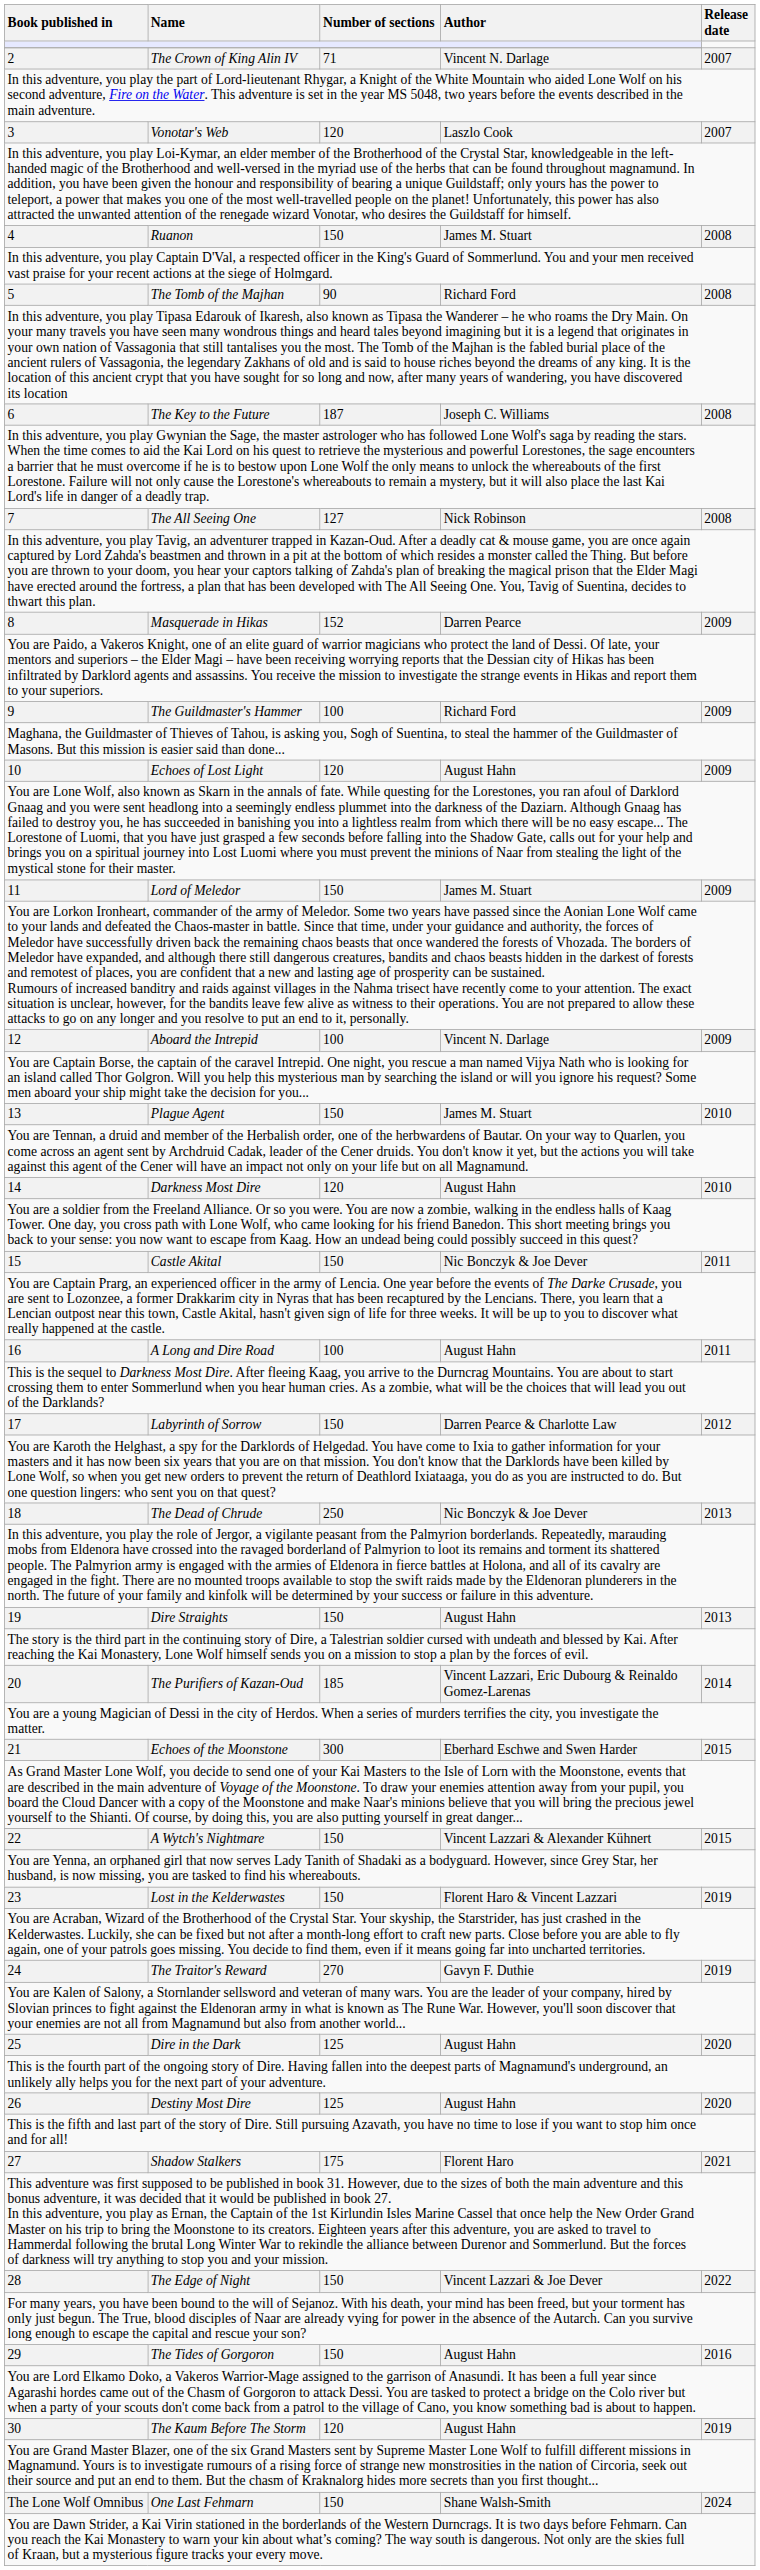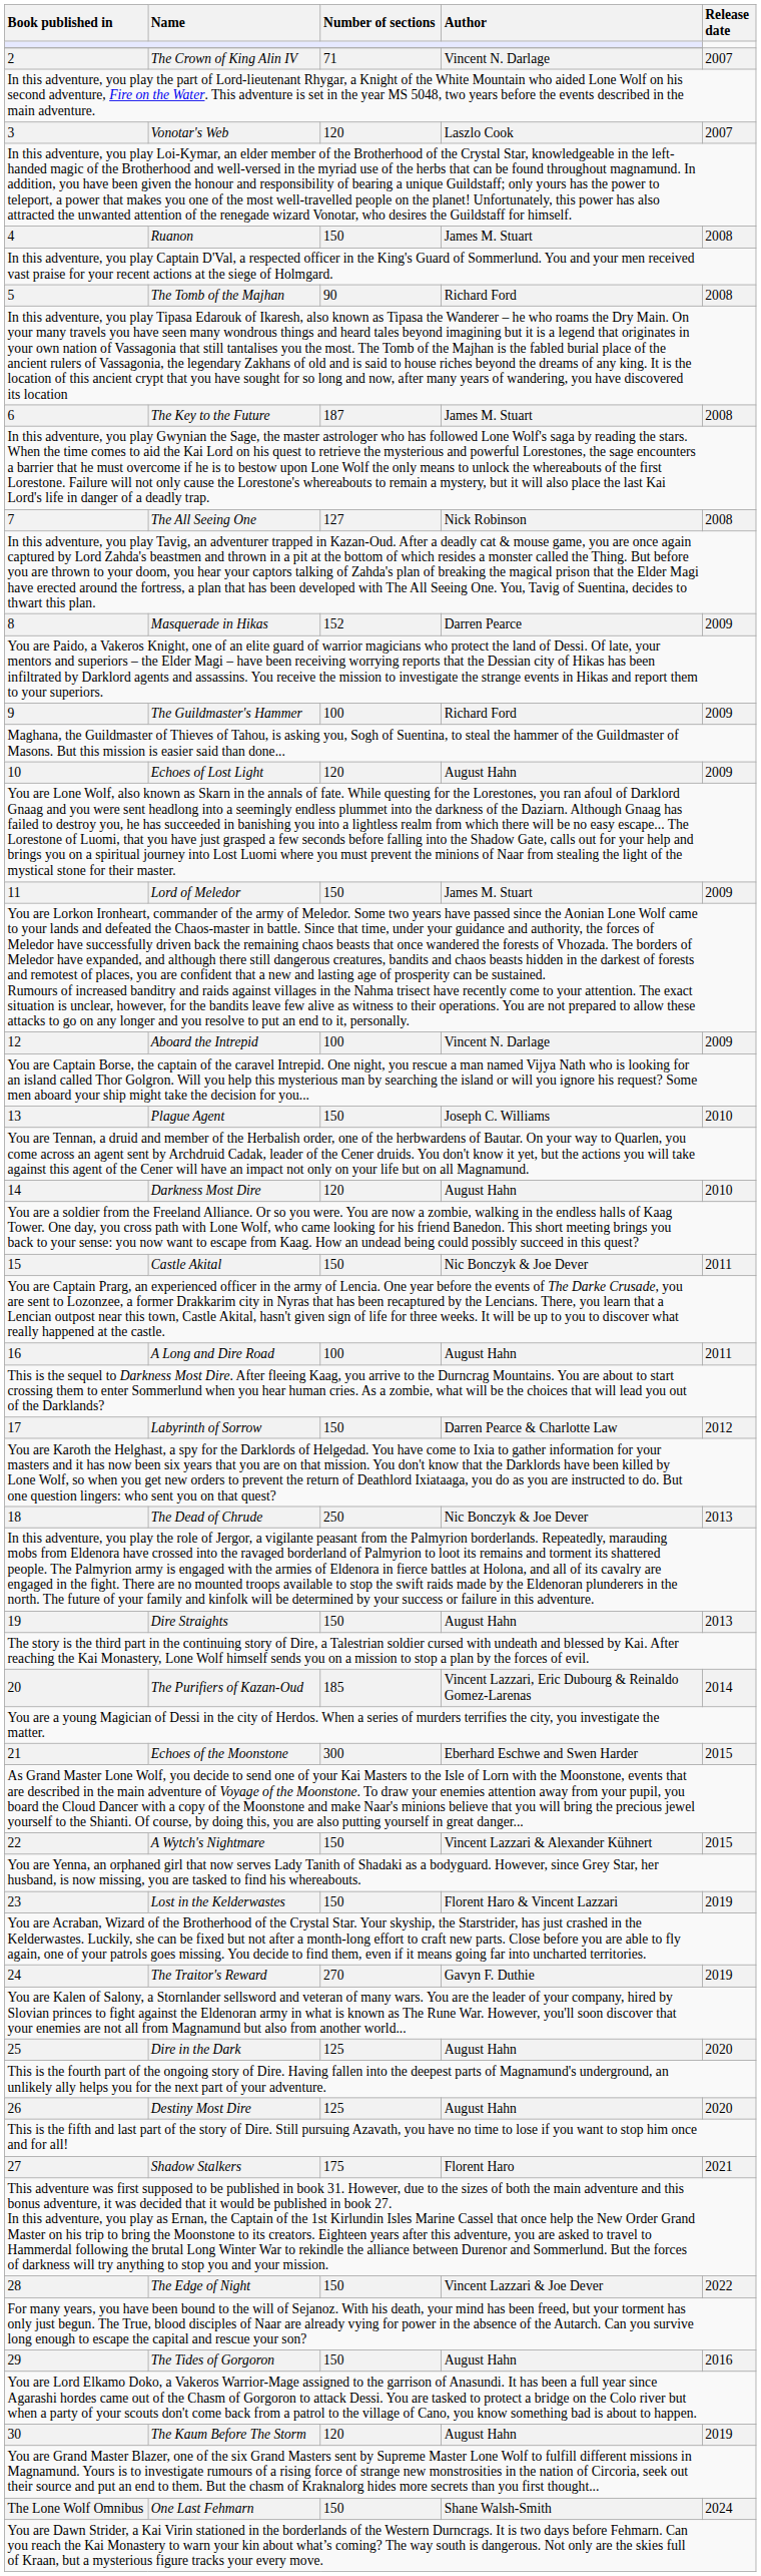 <table class="wikitable" width="100%">
 <tr>
 <th style="text-align:left;">Book published in</th>
 <th style="text-align:left;">Name</th>
 <th style="text-align:left;">Number of sections</th>
 <th style="text-align:left;">Author</th>
 <th style="text-align:left;">Release date</th>
 </tr>
 <tr>
 <td colspan="4" bgcolor="#e6e9ff"></td>
 </tr>
 <tr>
 </tr>
 <tr bgcolor="#F2F2F2" align="left">
 <td>2</td>
 <td><em>The Crown of King Alin IV</em></td>
 <td>71</td>
 <td>Vincent N. Darlage</td>
 <td>2007</td>
 </tr>
 <tr>
 <td colspan="4" style="border: none; vertical-align: top;">In this adventure, you play the part of Lord-lieutenant Rhygar, a Knight of the White Mountain who aided Lone Wolf on his second adventure, <em><a href='#'>Fire on the Water</a></em>. This adventure is set in the year MS 5048, two years before the events described in the main adventure.</td>
 </tr>
 <tr bgcolor="#F2F2F2" align="left">
 <td>3</td>
 <td><em>Vonotar's Web</em></td>
 <td>120</td>
 <td>Laszlo Cook</td>
 <td>2007</td>
 </tr>
 <tr>
 <td colspan="4" style="border: none; vertical-align: top;">In this adventure, you play Loi-Kymar, an elder member of the Brotherhood of the Crystal Star, knowledgeable in the left-handed magic of the Brotherhood and well-versed in the myriad use of the herbs that can be found throughout magnamund. In addition, you have been given the honour and responsibility of bearing a unique Guildstaff; only yours has the power to teleport, a power that makes you one of the most well-travelled people on the planet! Unfortunately, this power has also attracted the unwanted attention of the renegade wizard Vonotar, who desires the Guildstaff for himself.</td>
 </tr>
 <tr bgcolor="#F2F2F2" align="left">
 <td>4</td>
 <td><em>Ruanon</em></td>
 <td>150</td>
 <td>James M. Stuart</td>
 <td>2008</td>
 </tr>
 <tr>
 <td colspan="4" style="border: none; vertical-align: top;">In this adventure, you play Captain D'Val, a respected officer in the King's Guard of Sommerlund. You and your men received vast praise for your recent actions at the siege of Holmgard.</td>
 </tr>
 <tr bgcolor="#F2F2F2" align="left">
 <td>5</td>
 <td><em>The Tomb of the Majhan</em></td>
 <td>90</td>
 <td>Richard Ford</td>
 <td>2008</td>
 </tr>
 <tr>
 <td colspan="4" style="border: none; vertical-align: top;">In this adventure, you play Tipasa Edarouk of Ikaresh, also known as Tipasa the Wanderer – he who roams the Dry Main. On your many travels you have seen many wondrous things and heard tales beyond imagining but it is a legend that originates in your own nation of Vassagonia that still tantalises you the most. The Tomb of the Majhan is the fabled burial place of the ancient rulers of Vassagonia, the legendary Zakhans of old and is said to house riches beyond the dreams of any king. It is the location of this ancient crypt that you have sought for so long and now, after many years of wandering, you have discovered its location</td>
 </tr>
 <tr bgcolor="#F2F2F2" align="left">
 <td>6</td>
 <td><em>The Key to the Future</em></td>
 <td>187</td>
-<td>Joseph C. Williams</td>
+<td>James M. Stuart</td>
 <td>2008</td>
 </tr>
 <tr>
 <td colspan="4" style="border: none; vertical-align: top;">In this adventure, you play Gwynian the Sage, the master astrologer who has followed Lone Wolf's saga by reading the stars. When the time comes to aid the Kai Lord on his quest to retrieve the mysterious and powerful Lorestones, the sage encounters a barrier that he must overcome if he is to bestow upon Lone Wolf the only means to unlock the whereabouts of the first Lorestone. Failure will not only cause the Lorestone's whereabouts to remain a mystery, but it will also place the last Kai Lord's life in danger of a deadly trap.</td>
 </tr>
 <tr bgcolor="#F2F2F2" align="left">
 <td>7</td>
 <td><em>The All Seeing One</em></td>
 <td>127</td>
 <td>Nick Robinson</td>
 <td>2008</td>
 </tr>
 <tr>
 <td colspan="4" style="border: none; vertical-align: top;">In this adventure, you play Tavig, an adventurer trapped in Kazan-Oud. After a deadly cat & mouse game, you are once again captured by Lord Zahda's beastmen and thrown in a pit at the bottom of which resides a monster called the Thing. But before you are thrown to your doom, you hear your captors talking of Zahda's plan of breaking the magical prison that the Elder Magi have erected around the fortress, a plan that has been developed with The All Seeing One. You, Tavig of Suentina, decides to thwart this plan.</td>
 </tr>
 <tr bgcolor="#F2F2F2" align="left">
 <td>8</td>
 <td><em>Masquerade in Hikas</em></td>
 <td>152</td>
 <td>Darren Pearce</td>
 <td>2009</td>
 </tr>
 <tr>
 <td colspan="4" style="border: none; vertical-align: top;">You are Paido, a Vakeros Knight, one of an elite guard of warrior magicians who protect the land of Dessi. Of late, your mentors and superiors – the Elder Magi – have been receiving worrying reports that the Dessian city of Hikas has been infiltrated by Darklord agents and assassins. You receive the mission to investigate the strange events in Hikas and report them to your superiors.</td>
 </tr>
 <tr bgcolor="#F2F2F2" align="left">
 <td>9</td>
 <td><em>The Guildmaster's Hammer</em></td>
 <td>100</td>
 <td>Richard Ford</td>
 <td>2009</td>
 </tr>
 <tr>
 <td colspan="4" style="border: none; vertical-align: top;">Maghana, the Guildmaster of Thieves of Tahou, is asking you, Sogh of Suentina, to steal the hammer of the Guildmaster of Masons. But this mission is easier said than done...</td>
 </tr>
 <tr bgcolor="#F2F2F2" align="left">
 <td>10</td>
 <td><em>Echoes of Lost Light</em></td>
 <td>120</td>
 <td>August Hahn</td>
 <td>2009</td>
 </tr>
 <tr>
 <td colspan="4" style="border: none; vertical-align: top;">You are Lone Wolf, also known as Skarn in the annals of fate. While questing for the Lorestones, you ran afoul of Darklord Gnaag and you were sent headlong into a seemingly endless plummet into the darkness of the Daziarn. Although Gnaag has failed to destroy you, he has succeeded in banishing you into a lightless realm from which there will be no easy escape... The Lorestone of Luomi, that you have just grasped a few seconds before falling into the Shadow Gate, calls out for your help and brings you on a spiritual journey into Lost Luomi where you must prevent the minions of Naar from stealing the light of the mystical stone for their master.</td>
 </tr>
 <tr bgcolor="#F2F2F2" align="left">
 <td>11</td>
 <td><em>Lord of Meledor</em></td>
 <td>150</td>
 <td>James M. Stuart</td>
 <td>2009</td>
 </tr>
 <tr>
 <td colspan="4" style="border: none; vertical-align: top;">You are Lorkon Ironheart, commander of the army of Meledor. Some two years have passed since the Aonian Lone Wolf came to your lands and defeated the Chaos-master in battle. Since that time, under your guidance and authority, the forces of Meledor have successfully driven back the remaining chaos beasts that once wandered the forests of Vhozada. The borders of Meledor have expanded, and although there still dangerous creatures, bandits and chaos beasts hidden in the darkest of forests and remotest of places, you are confident that a new and lasting age of prosperity can be sustained.<br>Rumours of increased banditry and raids against villages in the Nahma trisect have recently come to your attention. The exact situation is unclear, however, for the bandits leave few alive as witness to their operations. You are not prepared to allow these attacks to go on any longer and you resolve to put an end to it, personally.</td>
 </tr>
 <tr bgcolor="#F2F2F2" align="left">
 <td>12</td>
 <td><em>Aboard the Intrepid</em></td>
 <td>100</td>
 <td>Vincent N. Darlage</td>
 <td>2009</td>
 </tr>
 <tr>
 <td colspan="4" style="border: none; vertical-align: top;">You are Captain Borse, the captain of the caravel Intrepid. One night, you rescue a man named Vijya Nath who is looking for an island called Thor Golgron. Will you help this mysterious man by searching the island or will you ignore his request? Some men aboard your ship might take the decision for you...</td>
 </tr>
 <tr bgcolor="#F2F2F2" align="left">
 <td>13</td>
 <td><em>Plague Agent</em></td>
 <td>150</td>
-<td>James M. Stuart</td>
+<td>Joseph C. Williams</td>
 <td>2010</td>
 </tr>
 <tr>
 <td colspan="4" style="border: none; vertical-align: top;">You are Tennan, a druid and member of the Herbalish order, one of the herbwardens of Bautar. On your way to Quarlen, you come across an agent sent by Archdruid Cadak, leader of the Cener druids. You don't know it yet, but the actions you will take against this agent of the Cener will have an impact not only on your life but on all Magnamund.</td>
 </tr>
 <tr bgcolor="#F2F2F2" align="left">
 <td>14</td>
 <td><em>Darkness Most Dire</em></td>
 <td>120</td>
 <td>August Hahn</td>
 <td>2010</td>
 </tr>
 <tr>
 <td colspan="4" style="border: none; vertical-align: top;">You are a soldier from the Freeland Alliance. Or so you were. You are now a zombie, walking in the endless halls of Kaag Tower. One day, you cross path with Lone Wolf, who came looking for his friend Banedon. This short meeting brings you back to your sense: you now want to escape from Kaag. How an undead being could possibly succeed in this quest?</td>
 </tr>
 <tr bgcolor="#F2F2F2" align="left">
 <td>15</td>
 <td><em>Castle Akital</em></td>
 <td>150</td>
 <td>Nic Bonczyk & Joe Dever</td>
 <td>2011</td>
 </tr>
 <tr>
 <td colspan="4" style="border: none; vertical-align: top;">You are Captain Prarg, an experienced officer in the army of Lencia. One year before the events of <em>The Darke Crusade</em>, you are sent to Lozonzee, a former Drakkarim city in Nyras that has been recaptured by the Lencians. There, you learn that a Lencian outpost near this town, Castle Akital, hasn't given sign of life for three weeks. It will be up to you to discover what really happened at the castle.</td>
 </tr>
 <tr bgcolor="#F2F2F2" align="left">
 <td>16</td>
 <td><em>A Long and Dire Road</em></td>
 <td>100</td>
 <td>August Hahn</td>
 <td>2011</td>
 </tr>
 <tr>
 <td colspan="4" style="border: none; vertical-align: top;">This is the sequel to <em>Darkness Most Dire</em>. After fleeing Kaag, you arrive to the Durncrag Mountains. You are about to start crossing them to enter Sommerlund when you hear human cries. As a zombie, what will be the choices that will lead you out of the Darklands?</td>
 </tr>
 <tr bgcolor="#F2F2F2" align="left">
 <td>17</td>
 <td><em>Labyrinth of Sorrow</em></td>
 <td>150</td>
 <td>Darren Pearce & Charlotte Law</td>
 <td>2012</td>
 </tr>
 <tr>
 <td colspan="4" style="border: none; vertical-align: top;">You are Karoth the Helghast, a spy for the Darklords of Helgedad. You have come to Ixia to gather information for your masters and it has now been six years that you are on that mission. You don't know that the Darklords have been killed by Lone Wolf, so when you get new orders to prevent the return of Deathlord Ixiataaga, you do as you are instructed to do. But one question lingers: who sent you on that quest?</td>
 </tr>
 <tr bgcolor="#F2F2F2" align="left">
 <td>18</td>
 <td><em>The Dead of Chrude</em></td>
 <td>250</td>
 <td>Nic Bonczyk & Joe Dever</td>
 <td>2013</td>
 </tr>
 <tr>
 <td colspan="4" style="border: none; vertical-align: top;">In this adventure, you play the role of Jergor, a vigilante peasant from the Palmyrion borderlands. Repeatedly, marauding mobs from Eldenora have crossed into the ravaged borderland of Palmyrion to loot its remains and torment its shattered people. The Palmyrion army is engaged with the armies of Eldenora in fierce battles at Holona, and all of its cavalry are engaged in the fight. There are no mounted troops available to stop the swift raids made by the Eldenoran plunderers in the north. The future of your family and kinfolk will be determined by your success or failure in this adventure.</td>
 </tr>
 <tr bgcolor="#F2F2F2" align="left">
 <td>19</td>
 <td><em>Dire Straights</em></td>
 <td>150</td>
 <td>August Hahn</td>
 <td>2013</td>
 </tr>
 <tr>
 <td colspan="4" style="border: none; vertical-align: top;">The story is the third part in the continuing story of Dire, a Talestrian soldier cursed with undeath and blessed by Kai. After reaching the Kai Monastery, Lone Wolf himself sends you on a mission to stop a plan by the forces of evil.</td>
 </tr>
 <tr bgcolor="#F2F2F2" align="left">
 <td>20</td>
 <td><em>The Purifiers of Kazan-Oud</em></td>
 <td>185</td>
 <td>Vincent Lazzari, Eric Dubourg & Reinaldo Gomez-Larenas</td>
 <td>2014</td>
 </tr>
 <tr>
 <td colspan="4" style="border: none; vertical-align: top;">You are a young Magician of Dessi in the city of Herdos. When a series of murders terrifies the city, you investigate the matter.</td>
 </tr>
 <tr bgcolor="#F2F2F2" align="left">
 <td>21</td>
 <td><em>Echoes of the Moonstone</em></td>
 <td>300</td>
 <td>Eberhard Eschwe and Swen Harder</td>
 <td>2015</td>
 </tr>
 <tr>
 <td colspan="4" style="border: none; vertical-align: top;">As Grand Master Lone Wolf, you decide to send one of your Kai Masters to the Isle of Lorn with the Moonstone, events that are described in the main adventure of <em>Voyage of the Moonstone</em>. To draw your enemies attention away from your pupil, you board the Cloud Dancer with a copy of the Moonstone and make Naar's minions believe that you will bring the precious jewel yourself to the Shianti. Of course, by doing this, you are also putting yourself in great danger...</td>
 </tr>
 <tr bgcolor="#F2F2F2" align="left">
 <td>22</td>
 <td><em>A Wytch's Nightmare</em></td>
 <td>150</td>
 <td>Vincent Lazzari & Alexander Kühnert</td>
 <td>2015</td>
 </tr>
 <tr>
 <td colspan="4" style="border: none; vertical-align: top;">You are Yenna, an orphaned girl that now serves Lady Tanith of Shadaki as a bodyguard. However, since Grey Star, her husband, is now missing, you are tasked to find his whereabouts.</td>
 </tr>
 <tr bgcolor="#F2F2F2" align="left">
 <td>23</td>
 <td><em>Lost in the Kelderwastes</em></td>
 <td>150</td>
 <td>Florent Haro & Vincent Lazzari</td>
 <td>2019</td>
 </tr>
 <tr>
 <td colspan="4" style="border: none; vertical-align: top;">You are Acraban, Wizard of the Brotherhood of the Crystal Star. Your skyship, the Starstrider, has just crashed in the Kelderwastes. Luckily, she can be fixed but not after a month-long effort to craft new parts. Close before you are able to fly again, one of your patrols goes missing. You decide to find them, even if it means going far into uncharted territories.</td>
 </tr>
 <tr bgcolor="#F2F2F2" align="left">
 <td>24</td>
 <td><em>The Traitor's Reward</em></td>
 <td>270</td>
 <td>Gavyn F. Duthie</td>
 <td>2019</td>
 </tr>
 <tr>
 <td colspan="4" style="border: none; vertical-align: top;">You are Kalen of Salony, a Stornlander sellsword and veteran of many wars. You are the leader of your company, hired by Slovian princes to fight against the Eldenoran army in what is known as The Rune War. However, you'll soon discover that your enemies are not all from Magnamund but also from another world...</td>
 </tr>
 <tr bgcolor="#F2F2F2" align="left">
 <td>25</td>
 <td><em>Dire in the Dark</em></td>
 <td>125</td>
 <td>August Hahn</td>
 <td>2020</td>
 </tr>
 <tr>
 <td colspan="4" style="border: none; vertical-align: top;">This is the fourth part of the ongoing story of Dire. Having fallen into the deepest parts of Magnamund's underground, an unlikely ally helps you for the next part of your adventure.</td>
 </tr>
 <tr bgcolor="#F2F2F2" align="left">
 <td>26</td>
 <td><em>Destiny Most Dire</em></td>
 <td>125</td>
 <td>August Hahn</td>
 <td>2020</td>
 </tr>
 <tr>
 <td colspan="4" style="border: none; vertical-align: top;">This is the fifth and last part of the story of Dire. Still pursuing Azavath, you have no time to lose if you want to stop him once and for all!</td>
 </tr>
 <tr bgcolor="#F2F2F2" align="left">
 <td>27</td>
 <td><em>Shadow Stalkers</em></td>
 <td>175</td>
 <td>Florent Haro</td>
 <td>2021</td>
 </tr>
 <tr>
 <td colspan="4" style="border: none; vertical-align: top;">This adventure was first supposed to be published in book 31. However, due to the sizes of both the main adventure and this bonus adventure, it was decided that it would be published in book 27.<br>In this adventure, you play as Ernan, the Captain of the 1st Kirlundin Isles Marine Cassel that once help the New Order Grand Master on his trip to bring the Moonstone to its creators. Eighteen years after this adventure, you are asked to travel to Hammerdal following the brutal Long Winter War to rekindle the alliance between Durenor and Sommerlund. But the forces of darkness will try anything to stop you and your mission.</td>
 </tr>
 <tr bgcolor="#F2F2F2" align="left">
 <td>28</td>
 <td><em>The Edge of Night</em></td>
 <td>150</td>
 <td>Vincent Lazzari & Joe Dever</td>
 <td>2022</td>
 </tr>
 <tr>
 <td colspan="4" style="border: none; vertical-align: top;">For many years, you have been bound to the will of Sejanoz. With his death, your mind has been freed, but your torment has only just begun. The True, blood disciples of Naar are already vying for power in the absence of the Autarch. Can you survive long enough to escape the capital and rescue your son?</td>
 </tr>
 <tr bgcolor="#F2F2F2" align="left">
 <td>29</td>
 <td><em>The Tides of Gorgoron</em></td>
 <td>150</td>
 <td>August Hahn</td>
 <td>2016</td>
 </tr>
 <tr>
 <td colspan="4" style="border: none; vertical-align: top;">You are Lord Elkamo Doko, a Vakeros Warrior-Mage assigned to the garrison of Anasundi. It has been a full year since Agarashi hordes came out of the Chasm of Gorgoron to attack Dessi. You are tasked to protect a bridge on the Colo river but when a party of your scouts don't come back from a patrol to the village of Cano, you know something bad is about to happen.</td>
 </tr>
 <tr bgcolor="#F2F2F2" align="left">
 <td>30</td>
 <td><em>The Kaum Before The Storm</em></td>
 <td>120</td>
 <td>August Hahn</td>
 <td>2019</td>
 </tr>
 <tr>
 <td colspan="4" style="border: none; vertical-align: top;">You are Grand Master Blazer, one of the six Grand Masters sent by Supreme Master Lone Wolf to fulfill different missions in Magnamund. Yours is to investigate rumours of a rising force of strange new monstrosities in the nation of Circoria, seek out their source and put an end to them. But the chasm of Kraknalorg hides more secrets than you first thought...</td>
 </tr>
 <tr bgcolor="#F2F2F2" align="left">
 <td>The Lone Wolf Omnibus</td>
 <td><em>One Last Fehmarn</em></td>
 <td>150</td>
 <td>Shane Walsh-Smith</td>
 <td>2024</td>
 </tr>
 <tr>
 <td colspan="4" style="border: none; vertical-align: top;">You are Dawn Strider, a Kai Virin stationed in the borderlands of the Western Durncrags. It is two days before Fehmarn. Can you reach the Kai Monastery to warn your kin about what’s coming? The way south is dangerous. Not only are the skies full of Kraan, but a mysterious figure tracks your every move.</td>
 </tr>
 </table>
